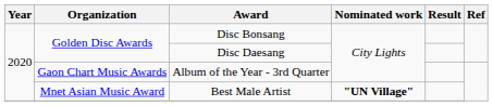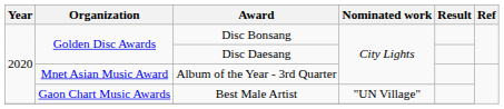 <table class="sortable wikitable">
 <tr>
 <th>Year</th>
 <th>Organization</th>
 <th>Award</th>
 <th>Nominated work</th>
 <th>Result</th>
 <th>Ref</th>
 </tr>
 <tr>
 <td align="center" rowspan="4">2020</td>
 <td align="center" rowspan="2"><a href='#'>Golden Disc Awards</a></td>
 <td align="center">Disc Bonsang</td>
 <td align="center" rowspan="3"><em>City Lights</em></td>
 <td></td>
 <td align="center" rowspan="2"></td>
 </tr>
 <tr>
 <td align="center">Disc Daesang</td>
 <td></td>
 </tr>
 <tr>
-<td align="center"><a href='#'>Gaon Chart Music Awards</a></td>
+<td align="center"><a href='#'>Mnet Asian Music Award</a></td>
 <td align="center">Album of the Year - 3rd Quarter</td>
 <td></td>
 </tr>
 <tr>
-<td align="center"><a href='#'>Mnet Asian Music Award</a></td>
+<td align="center"><a href='#'>Gaon Chart Music Awards</a></td>
 <td align="center">Best Male Artist</td>
-<td align="center"><strong>"UN Village"</strong></td>
+<td align="center">"UN Village"</td>
 <td></td>
 </tr>
 <tr>
 </tr>
 </table>
